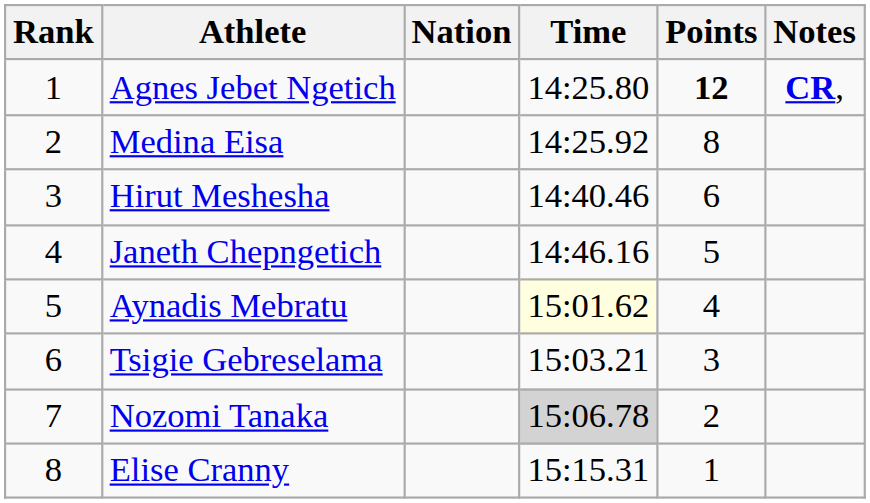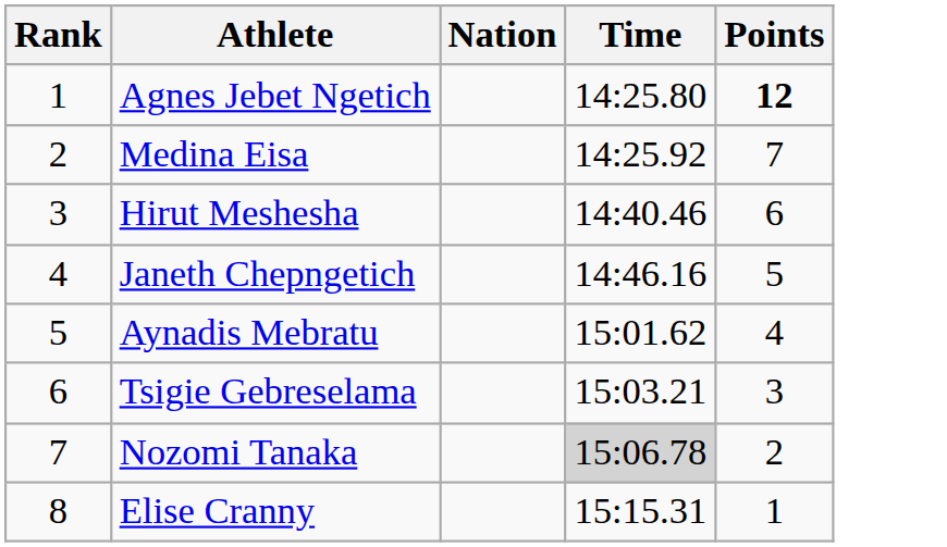 <table class="wikitable mw-datatable sortable" style="text-align:center;">
 <tr>
 <th scope="col" style="width: 10px;">Rank</th>
 <th scope="col">Athlete</th>
 <th scope="col">Nation</th>
 <th scope="col">Time</th>
 <th scope="col">Points</th>
-<th scope="col">Notes</th>
 </tr>
 <tr>
 <td>1</td>
 <td align="left"><a href='#'>Agnes Jebet Ngetich</a> </td>
 <td align="left"></td>
 <td>14:25.80</td>
 <td><strong>12</strong></td>
-<td><strong><a href='#'>CR</a></strong>, </td>
 </tr>
 <tr>
 <td>2</td>
 <td align="left"><a href='#'>Medina Eisa</a> </td>
 <td align="left"></td>
 <td>14:25.92</td>
-<td>8</td>
-<td></td>
+<td>7</td>
 </tr>
 <tr>
 <td>3</td>
 <td align="left"><a href='#'>Hirut Meshesha</a> </td>
 <td align="left"></td>
 <td>14:40.46</td>
 <td>6</td>
-<td></td>
 </tr>
 <tr>
 <td>4</td>
 <td align="left"><a href='#'>Janeth Chepngetich</a> </td>
 <td align="left"></td>
 <td>14:46.16</td>
 <td>5</td>
-<td></td>
 </tr>
 <tr>
 <td>5</td>
 <td align="left"><a href='#'>Aynadis Mebratu</a> </td>
 <td align="left"></td>
-<td style="background: lightyellow;">15:01.62</td>
+<td>15:01.62</td>
 <td>4</td>
-<td></td>
 </tr>
 <tr>
 <td>6</td>
 <td align="left"><a href='#'>Tsigie Gebreselama</a> </td>
 <td align="left"></td>
 <td>15:03.21</td>
 <td>3</td>
-<td></td>
 </tr>
 <tr>
 <td>7</td>
 <td align="left"><a href='#'>Nozomi Tanaka</a> </td>
 <td align="left"></td>
 <td style="background: lightgrey;">15:06.78</td>
 <td>2</td>
-<td></td>
 </tr>
 <tr>
 <td>8</td>
 <td align="left"><a href='#'>Elise Cranny</a> </td>
 <td align="left"></td>
 <td>15:15.31</td>
 <td>1</td>
-<td></td>
 </tr>
 </table>
